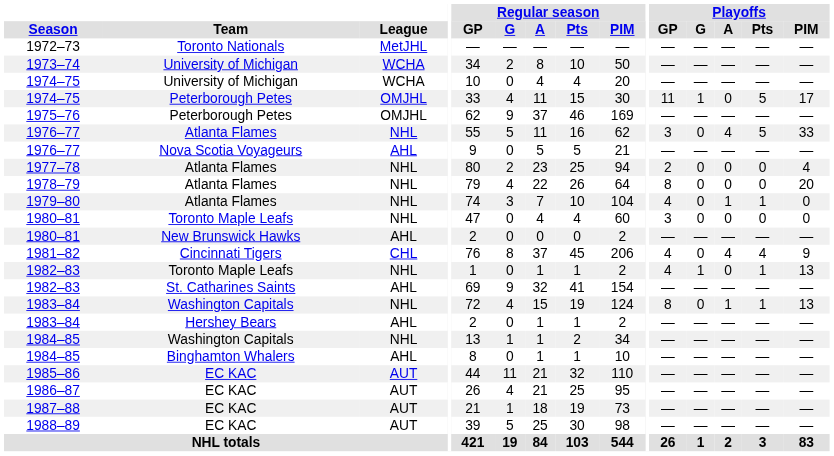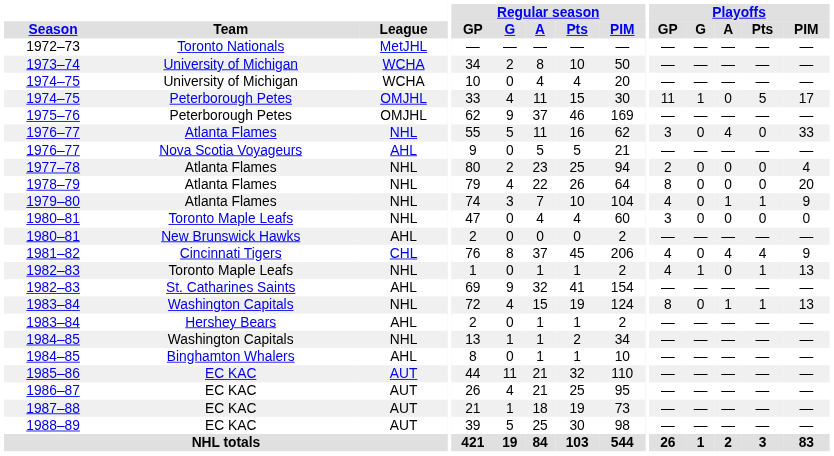 <table border="0" cellpadding="1" cellspacing="0" style="text-align:center; width:60em">
 <tr bgcolor="#e0e0e0">
 <th colspan="3" bgcolor="#ffffff"></th>
 <th rowspan="100" bgcolor="#ffffff"></th>
 <th colspan="5"><a href='#'>Regular season</a></th>
 <th rowspan="100" bgcolor="#ffffff"></th>
 <th colspan="5"><a href='#'>Playoffs</a></th>
 </tr>
 <tr bgcolor="#e0e0e0">
 <th><a href='#'>Season</a></th>
 <th>Team</th>
 <th>League</th>
 <th>GP</th>
 <th><a href='#'>G</a></th>
 <th><a href='#'>A</a></th>
 <th><a href='#'>Pts</a></th>
 <th><a href='#'>PIM</a></th>
 <th>GP</th>
 <th>G</th>
 <th>A</th>
 <th>Pts</th>
 <th>PIM</th>
 </tr>
 <tr>
 <td>1972–73</td>
 <td><a href='#'>Toronto Nationals</a></td>
 <td><a href='#'>MetJHL</a></td>
 <td>—</td>
 <td>—</td>
 <td>—</td>
 <td>—</td>
 <td>—</td>
 <td>—</td>
 <td>—</td>
 <td>—</td>
 <td>—</td>
 <td>—</td>
 </tr>
 <tr bgcolor="#f0f0f0">
 <td><a href='#'>1973–74</a></td>
 <td><a href='#'>University of Michigan</a></td>
 <td><a href='#'>WCHA</a></td>
 <td>34</td>
 <td>2</td>
 <td>8</td>
 <td>10</td>
 <td>50</td>
 <td>—</td>
 <td>—</td>
 <td>—</td>
 <td>—</td>
 <td>—</td>
 </tr>
 <tr>
 <td><a href='#'>1974–75</a></td>
 <td>University of Michigan</td>
 <td>WCHA</td>
 <td>10</td>
 <td>0</td>
 <td>4</td>
 <td>4</td>
 <td>20</td>
 <td>—</td>
 <td>—</td>
 <td>—</td>
 <td>—</td>
 <td>—</td>
 </tr>
 <tr bgcolor="#f0f0f0">
 <td><a href='#'>1974–75</a></td>
 <td><a href='#'>Peterborough Petes</a></td>
 <td><a href='#'>OMJHL</a></td>
 <td>33</td>
 <td>4</td>
 <td>11</td>
 <td>15</td>
 <td>30</td>
 <td>11</td>
 <td>1</td>
 <td>0</td>
 <td>5</td>
 <td>17</td>
 </tr>
 <tr>
 <td><a href='#'>1975–76</a></td>
 <td>Peterborough Petes</td>
 <td>OMJHL</td>
 <td>62</td>
 <td>9</td>
 <td>37</td>
 <td>46</td>
 <td>169</td>
 <td>—</td>
 <td>—</td>
 <td>—</td>
 <td>—</td>
 <td>—</td>
 </tr>
 <tr bgcolor="#f0f0f0">
 <td><a href='#'>1976–77</a></td>
 <td><a href='#'>Atlanta Flames</a></td>
 <td><a href='#'>NHL</a></td>
 <td>55</td>
 <td>5</td>
 <td>11</td>
 <td>16</td>
 <td>62</td>
 <td>3</td>
 <td>0</td>
 <td>4</td>
-<td>5</td>
+<td>0</td>
 <td>33</td>
 </tr>
 <tr>
 <td><a href='#'>1976–77</a></td>
 <td><a href='#'>Nova Scotia Voyageurs</a></td>
 <td><a href='#'>AHL</a></td>
 <td>9</td>
 <td>0</td>
 <td>5</td>
 <td>5</td>
 <td>21</td>
 <td>—</td>
 <td>—</td>
 <td>—</td>
 <td>—</td>
 <td>—</td>
 </tr>
 <tr bgcolor="#f0f0f0">
 <td><a href='#'>1977–78</a></td>
 <td>Atlanta Flames</td>
 <td>NHL</td>
 <td>80</td>
 <td>2</td>
 <td>23</td>
 <td>25</td>
 <td>94</td>
 <td>2</td>
 <td>0</td>
 <td>0</td>
 <td>0</td>
 <td>4</td>
 </tr>
 <tr>
 <td><a href='#'>1978–79</a></td>
 <td>Atlanta Flames</td>
 <td>NHL</td>
 <td>79</td>
 <td>4</td>
 <td>22</td>
 <td>26</td>
 <td>64</td>
 <td>8</td>
 <td>0</td>
 <td>0</td>
 <td>0</td>
 <td>20</td>
 </tr>
 <tr bgcolor="#f0f0f0">
 <td><a href='#'>1979–80</a></td>
 <td>Atlanta Flames</td>
 <td>NHL</td>
 <td>74</td>
 <td>3</td>
 <td>7</td>
 <td>10</td>
 <td>104</td>
 <td>4</td>
 <td>0</td>
 <td>1</td>
 <td>1</td>
-<td>0</td>
+<td>9</td>
 </tr>
 <tr>
 <td><a href='#'>1980–81</a></td>
 <td><a href='#'>Toronto Maple Leafs</a></td>
 <td>NHL</td>
 <td>47</td>
 <td>0</td>
 <td>4</td>
 <td>4</td>
 <td>60</td>
 <td>3</td>
 <td>0</td>
 <td>0</td>
 <td>0</td>
 <td>0</td>
 </tr>
 <tr bgcolor="#f0f0f0">
 <td><a href='#'>1980–81</a></td>
 <td><a href='#'>New Brunswick Hawks</a></td>
 <td>AHL</td>
 <td>2</td>
 <td>0</td>
 <td>0</td>
 <td>0</td>
 <td>2</td>
 <td>—</td>
 <td>—</td>
 <td>—</td>
 <td>—</td>
 <td>—</td>
 </tr>
 <tr>
 <td><a href='#'>1981–82</a></td>
 <td><a href='#'>Cincinnati Tigers</a></td>
 <td><a href='#'>CHL</a></td>
 <td>76</td>
 <td>8</td>
 <td>37</td>
 <td>45</td>
 <td>206</td>
 <td>4</td>
 <td>0</td>
 <td>4</td>
 <td>4</td>
 <td>9</td>
 </tr>
 <tr bgcolor="#f0f0f0">
 <td><a href='#'>1982–83</a></td>
 <td>Toronto Maple Leafs</td>
 <td>NHL</td>
 <td>1</td>
 <td>0</td>
 <td>1</td>
 <td>1</td>
 <td>2</td>
 <td>4</td>
 <td>1</td>
 <td>0</td>
 <td>1</td>
 <td>13</td>
 </tr>
 <tr>
 <td><a href='#'>1982–83</a></td>
 <td><a href='#'>St. Catharines Saints</a></td>
 <td>AHL</td>
 <td>69</td>
 <td>9</td>
 <td>32</td>
 <td>41</td>
 <td>154</td>
 <td>—</td>
 <td>—</td>
 <td>—</td>
 <td>—</td>
 <td>—</td>
 </tr>
 <tr bgcolor="#f0f0f0">
 <td><a href='#'>1983–84</a></td>
 <td><a href='#'>Washington Capitals</a></td>
 <td>NHL</td>
 <td>72</td>
 <td>4</td>
 <td>15</td>
 <td>19</td>
 <td>124</td>
 <td>8</td>
 <td>0</td>
 <td>1</td>
 <td>1</td>
 <td>13</td>
 </tr>
 <tr>
 <td><a href='#'>1983–84</a></td>
 <td><a href='#'>Hershey Bears</a></td>
 <td>AHL</td>
 <td>2</td>
 <td>0</td>
 <td>1</td>
 <td>1</td>
 <td>2</td>
 <td>—</td>
 <td>—</td>
 <td>—</td>
 <td>—</td>
 <td>—</td>
 </tr>
 <tr bgcolor="#f0f0f0">
 <td><a href='#'>1984–85</a></td>
 <td>Washington Capitals</td>
 <td>NHL</td>
 <td>13</td>
 <td>1</td>
 <td>1</td>
 <td>2</td>
 <td>34</td>
 <td>—</td>
 <td>—</td>
 <td>—</td>
 <td>—</td>
 <td>—</td>
 </tr>
 <tr>
 <td><a href='#'>1984–85</a></td>
 <td><a href='#'>Binghamton Whalers</a></td>
 <td>AHL</td>
 <td>8</td>
 <td>0</td>
 <td>1</td>
 <td>1</td>
 <td>10</td>
 <td>—</td>
 <td>—</td>
 <td>—</td>
 <td>—</td>
 <td>—</td>
 </tr>
 <tr bgcolor="#f0f0f0">
 <td><a href='#'>1985–86</a></td>
 <td><a href='#'>EC KAC</a></td>
 <td><a href='#'>AUT</a></td>
 <td>44</td>
 <td>11</td>
 <td>21</td>
 <td>32</td>
 <td>110</td>
 <td>—</td>
 <td>—</td>
 <td>—</td>
 <td>—</td>
 <td>—</td>
 </tr>
 <tr>
 <td><a href='#'>1986–87</a></td>
 <td>EC KAC</td>
 <td>AUT</td>
 <td>26</td>
 <td>4</td>
 <td>21</td>
 <td>25</td>
 <td>95</td>
 <td>—</td>
 <td>—</td>
 <td>—</td>
 <td>—</td>
 <td>—</td>
 </tr>
 <tr bgcolor="#f0f0f0">
 <td><a href='#'>1987–88</a></td>
 <td>EC KAC</td>
 <td>AUT</td>
 <td>21</td>
 <td>1</td>
 <td>18</td>
 <td>19</td>
 <td>73</td>
 <td>—</td>
 <td>—</td>
 <td>—</td>
 <td>—</td>
 <td>—</td>
 </tr>
 <tr>
 <td><a href='#'>1988–89</a></td>
 <td>EC KAC</td>
 <td>AUT</td>
 <td>39</td>
 <td>5</td>
 <td>25</td>
 <td>30</td>
 <td>98</td>
 <td>—</td>
 <td>—</td>
 <td>—</td>
 <td>—</td>
 <td>—</td>
 </tr>
 <tr bgcolor="#e0e0e0">
 <th colspan="3">NHL totals</th>
 <th>421</th>
 <th>19</th>
 <th>84</th>
 <th>103</th>
 <th>544</th>
 <th>26</th>
 <th>1</th>
 <th>2</th>
 <th>3</th>
 <th>83</th>
 </tr>
 </table>
